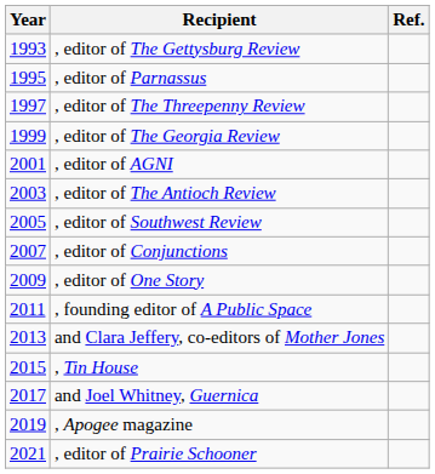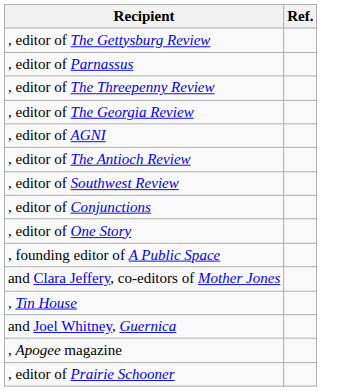 <table class="wikitable sortable mw-collapsible">
 <tr>
-<th>Year</th>
 <th>Recipient</th>
 <th>Ref.</th>
 </tr>
 <tr>
-<td><a href='#'>1993</a></td>
 <td>, editor of  <em><a href='#'>The Gettysburg Review</a></em></td>
 <td></td>
 </tr>
 <tr>
-<td><a href='#'>1995</a></td>
 <td>, editor of <em><a href='#'>Parnassus</a></em></td>
 <td></td>
 </tr>
 <tr>
-<td><a href='#'>1997</a></td>
 <td>, editor of <em><a href='#'>The Threepenny Review</a></em></td>
 <td></td>
 </tr>
 <tr>
-<td><a href='#'>1999</a></td>
 <td>, editor of <em><a href='#'>The Georgia Review</a></em></td>
 <td></td>
 </tr>
 <tr>
-<td><a href='#'>2001</a></td>
 <td>, editor of <em><a href='#'>AGNI</a></em></td>
 <td></td>
 </tr>
 <tr>
-<td><a href='#'>2003</a></td>
 <td>, editor of <em><a href='#'>The Antioch Review</a></em></td>
 <td></td>
 </tr>
 <tr>
-<td><a href='#'>2005</a></td>
 <td>, editor of <em><a href='#'>Southwest Review</a></em></td>
 <td></td>
 </tr>
 <tr>
-<td><a href='#'>2007</a></td>
 <td>, editor of <em><a href='#'>Conjunctions</a></em></td>
 <td></td>
 </tr>
 <tr>
-<td><a href='#'>2009</a></td>
 <td>, editor of <em><a href='#'>One Story</a></em></td>
 <td></td>
 </tr>
 <tr>
-<td><a href='#'>2011</a></td>
 <td>, founding editor of <em><a href='#'>A Public Space</a></em></td>
 <td></td>
 </tr>
 <tr>
-<td><a href='#'>2013</a></td>
 <td> and <a href='#'>Clara Jeffery</a>, co-editors of <em><a href='#'>Mother Jones</a></em></td>
 <td></td>
 </tr>
 <tr>
-<td><a href='#'>2015</a></td>
 <td>, <em><a href='#'>Tin House</a></em></td>
 <td></td>
 </tr>
 <tr>
-<td><a href='#'>2017</a></td>
 <td> and <a href='#'>Joel Whitney</a>, <a href='#'><em>Guernica</em></a></td>
 <td></td>
 </tr>
 <tr>
-<td><a href='#'>2019</a></td>
 <td>, <em>Apogee</em> magazine</td>
 <td></td>
 </tr>
 <tr>
-<td><a href='#'>2021</a></td>
 <td>, editor of <em><a href='#'>Prairie Schooner</a></em></td>
 <td></td>
 </tr>
 </table>
